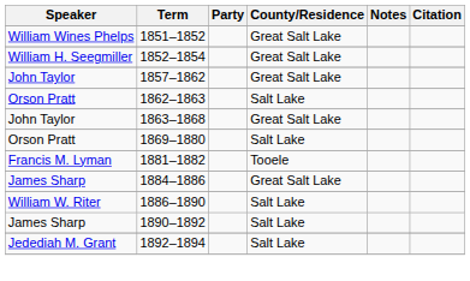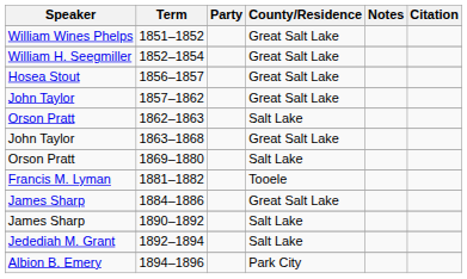 <table class="wikitable sortable">
 <tr>
 <th>Speaker</th>
 <th>Term</th>
 <th>Party</th>
 <th>County/Residence</th>
 <th>Notes</th>
 <th>Citation</th>
 </tr>
 <tr>
 </tr>
 <tr>
 <td><a href='#'>William Wines Phelps</a></td>
 <td>1851–1852</td>
 <td></td>
 <td>Great Salt Lake</td>
 <td></td>
 <td></td>
 </tr>
 <tr>
 </tr>
 <tr>
 <td><a href='#'>William H. Seegmiller</a></td>
 <td>1852–1854</td>
 <td></td>
 <td>Great Salt Lake</td>
 <td></td>
 <td></td>
 </tr>
 <tr>
+</tr>
+<tr>
+<td><a href='#'>Hosea Stout</a></td>
+<td>1856–1857</td>
+<td></td>
+<td>Great Salt Lake</td>
+<td></td>
+<td></td>
 </tr>
 <tr>
 </tr>
 <tr>
 <td><a href='#'>John Taylor</a></td>
 <td>1857–1862</td>
 <td></td>
 <td>Great Salt Lake</td>
 <td></td>
 <td></td>
 </tr>
 <tr>
 </tr>
 <tr>
 <td><a href='#'>Orson Pratt</a></td>
 <td>1862–1863</td>
 <td></td>
 <td>Salt Lake</td>
 <td></td>
 <td></td>
 </tr>
 <tr>
 </tr>
 <tr>
 <td>John Taylor</td>
 <td>1863–1868</td>
 <td></td>
 <td>Great Salt Lake</td>
 <td></td>
 <td></td>
 </tr>
 <tr>
 </tr>
 <tr>
 <td>Orson Pratt</td>
 <td>1869–1880</td>
 <td></td>
 <td>Salt Lake</td>
 <td></td>
 <td></td>
 </tr>
 <tr>
 </tr>
 <tr>
 <td><a href='#'>Francis M. Lyman</a></td>
 <td>1881–1882</td>
 <td></td>
 <td>Tooele</td>
 <td></td>
 <td></td>
 </tr>
 <tr>
 </tr>
 <tr>
 <td><a href='#'>James Sharp</a></td>
 <td>1884–1886</td>
 <td></td>
 <td>Great Salt Lake</td>
 <td></td>
 <td></td>
 </tr>
 <tr>
 </tr>
 <tr>
-<td><a href='#'>William W. Riter</a></td>
-<td>1886–1890</td>
-<td></td>
-<td>Salt Lake</td>
-<td></td>
-<td></td>
-</tr>
-<tr>
 <td>James Sharp</td>
 <td>1890–1892</td>
 <td></td>
 <td>Salt Lake</td>
 <td></td>
 <td></td>
 </tr>
 <tr>
 </tr>
 <tr>
 <td><a href='#'>Jedediah M. Grant</a></td>
 <td>1892–1894</td>
 <td></td>
 <td>Salt Lake</td>
 <td></td>
 <td></td>
 </tr>
 <tr>
 </tr>
+<tr>
+<td><a href='#'>Albion B. Emery</a></td>
+<td>1894–1896</td>
+<td></td>
+<td>Park City</td>
+<td></td>
+<td></td>
+</tr>
 </table>
